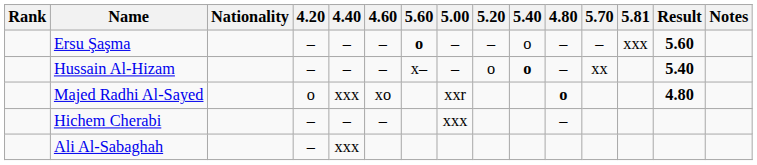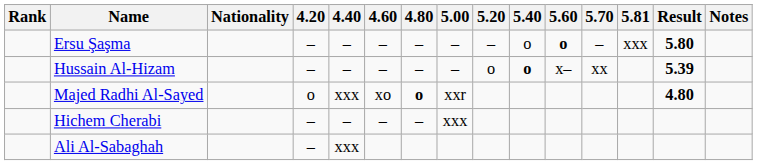 <table class="wikitable sortable" style="text-align:center">
 <tr>
 <th>Rank</th>
 <th>Name</th>
 <th>Nationality</th>
 <th>4.20</th>
 <th>4.40</th>
 <th>4.60</th>
-<th>5.60</th>
+<th>4.80</th>
 <th>5.00</th>
 <th>5.20</th>
 <th>5.40</th>
-<th>4.80</th>
+<th>5.60</th>
 <th>5.70</th>
 <th>5.81</th>
 <th>Result</th>
 <th>Notes</th>
 </tr>
 <tr>
 <td></td>
 <td align=left><a href='#'>Ersu Şaşma</a></td>
 <td align=left></td>
 <td>–</td>
 <td>–</td>
 <td>–</td>
-<td><strong>o</strong></td>
+<td>–</td>
 <td>–</td>
 <td>–</td>
 <td>o</td>
-<td>–</td>
+<td><strong>o</strong></td>
 <td>–</td>
 <td>xxx</td>
-<td><strong>5.60</strong></td>
+<td><strong>5.80</strong></td>
 <td></td>
 </tr>
 <tr>
 <td></td>
 <td align=left><a href='#'>Hussain Al-Hizam</a></td>
 <td align=left></td>
 <td>–</td>
 <td>–</td>
 <td>–</td>
-<td>x–</td>
+<td>–</td>
 <td>–</td>
 <td>o</td>
 <td><strong>o</strong></td>
-<td>–</td>
+<td>x–</td>
 <td>xx</td>
 <td></td>
-<td><strong>5.40</strong></td>
+<td><strong>5.39</strong></td>
 <td></td>
 </tr>
 <tr>
 <td></td>
 <td align=left><a href='#'>Majed Radhi Al-Sayed</a></td>
 <td align=left></td>
 <td>o</td>
 <td>xxx</td>
 <td>xo</td>
-<td></td>
+<td><strong>o</strong></td>
 <td>xxr</td>
 <td></td>
 <td></td>
-<td><strong>o</strong></td>
+<td></td>
 <td></td>
 <td></td>
 <td><strong>4.80</strong></td>
 <td></td>
 </tr>
 <tr>
 <td></td>
 <td align=left><a href='#'>Hichem Cherabi</a></td>
 <td align=left></td>
 <td>–</td>
 <td>–</td>
 <td>–</td>
-<td></td>
+<td>–</td>
 <td>xxx</td>
 <td></td>
 <td></td>
-<td>–</td>
+<td></td>
 <td></td>
 <td></td>
 <td><strong></strong></td>
 <td></td>
 </tr>
 <tr>
 <td></td>
 <td align=left><a href='#'>Ali Al-Sabaghah</a></td>
 <td align=left></td>
 <td>–</td>
 <td>xxx</td>
 <td></td>
 <td></td>
 <td></td>
 <td></td>
 <td></td>
 <td></td>
 <td></td>
 <td></td>
 <td><strong></strong></td>
 <td></td>
 </tr>
 </table>
